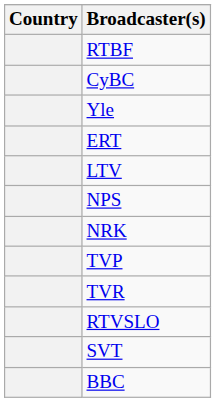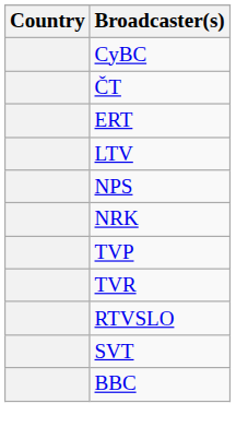 <table class="wikitable plainrowheaders">
 <tr>
 </tr>
 <tr>
 <th scope="col">Country</th>
 <th scope="col">Broadcaster(s)</th>
 </tr>
 <tr>
 <th scope="row"></th>
-<td><a href='#'>RTBF</a></td>
-</tr>
-<tr>
-<th scope="row"></th>
 <td><a href='#'>CyBC</a></td>
 </tr>
 <tr>
 <th scope="row"></th>
-<td><a href='#'>Yle</a></td>
+<td><a href='#'>ČT</a></td>
 </tr>
 <tr>
 <th scope="row"></th>
 <td><a href='#'>ERT</a></td>
 </tr>
 <tr>
 <th scope="row"></th>
 <td><a href='#'>LTV</a></td>
 </tr>
 <tr>
 <th scope="row"></th>
 <td><a href='#'>NPS</a></td>
 </tr>
 <tr>
 <th scope="row"></th>
 <td><a href='#'>NRK</a></td>
 </tr>
 <tr>
 <th scope="row"></th>
 <td><a href='#'>TVP</a></td>
 </tr>
 <tr>
 <th scope="row"></th>
 <td><a href='#'>TVR</a></td>
 </tr>
 <tr>
 <th scope="row"></th>
 <td><a href='#'>RTVSLO</a></td>
 </tr>
 <tr>
 <th scope="row"></th>
 <td><a href='#'>SVT</a></td>
 </tr>
 <tr>
 <th scope="row"></th>
 <td><a href='#'>BBC</a></td>
 </tr>
 </table>
